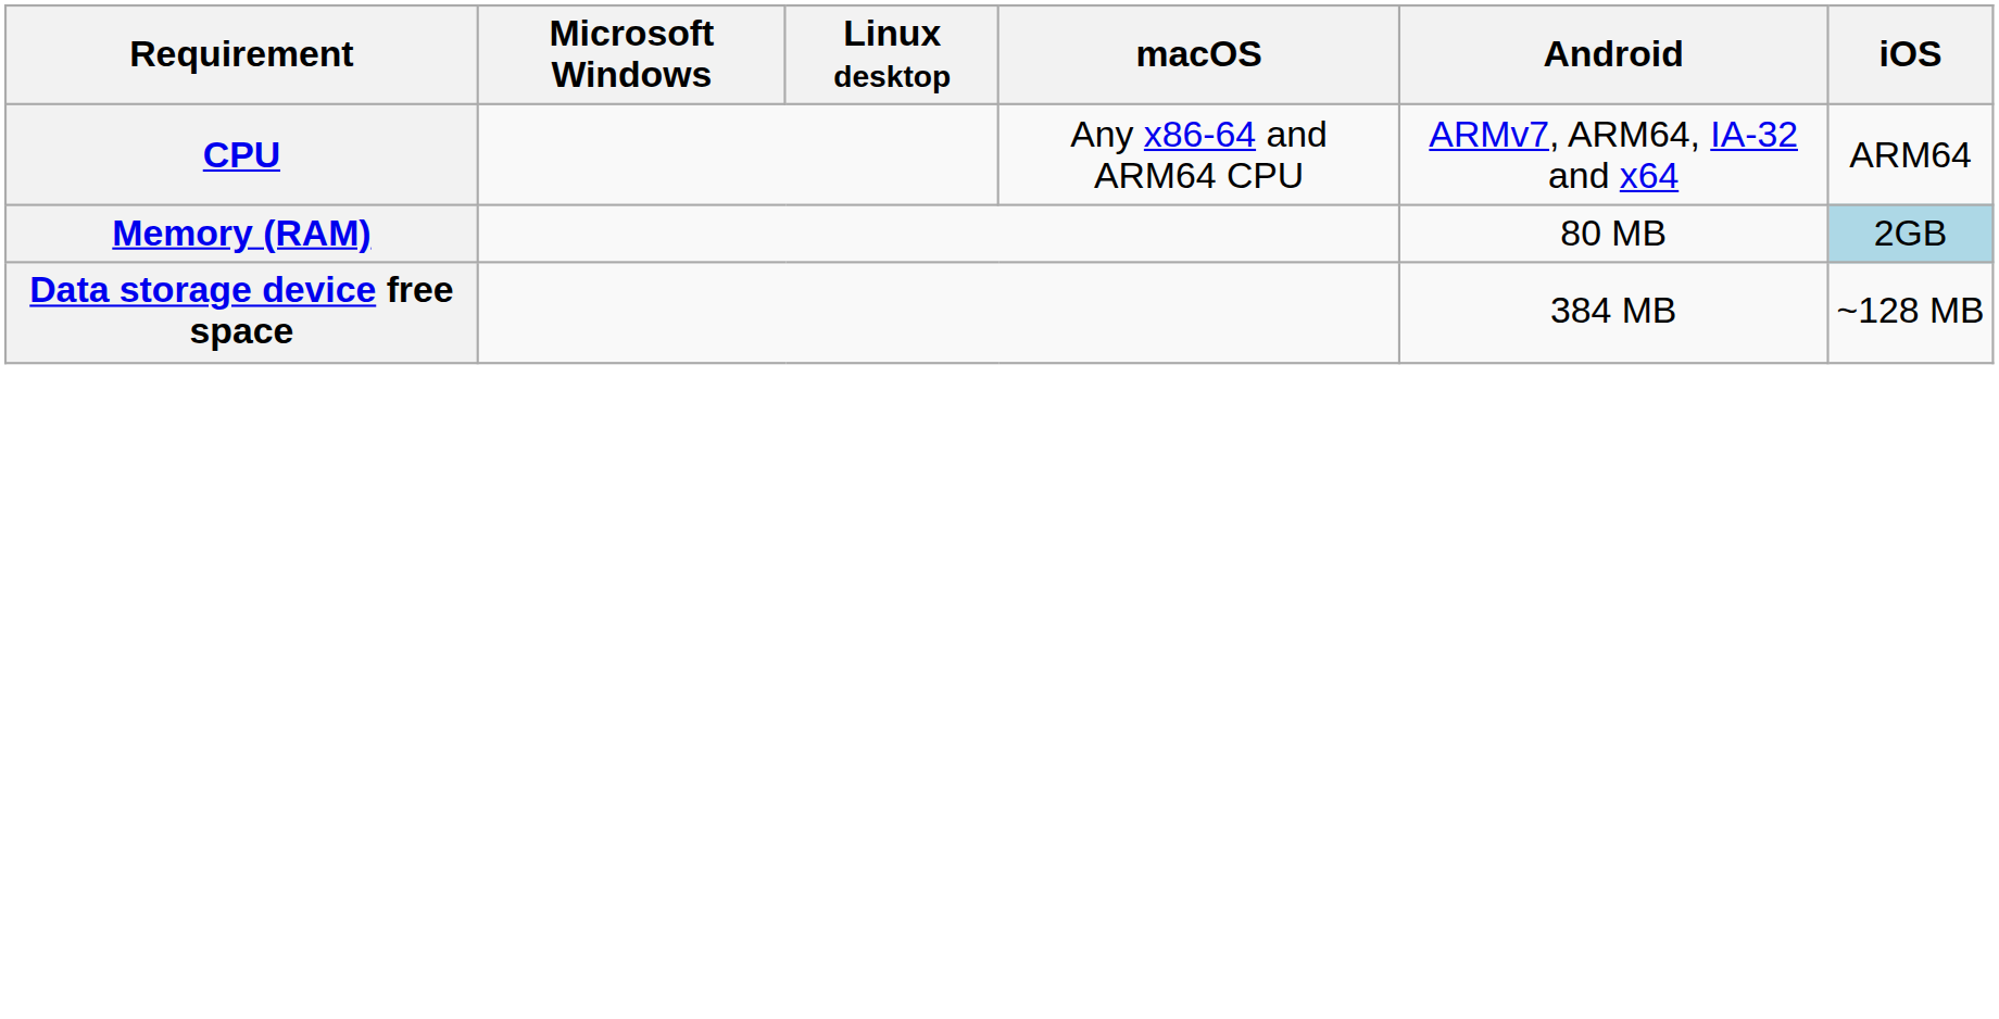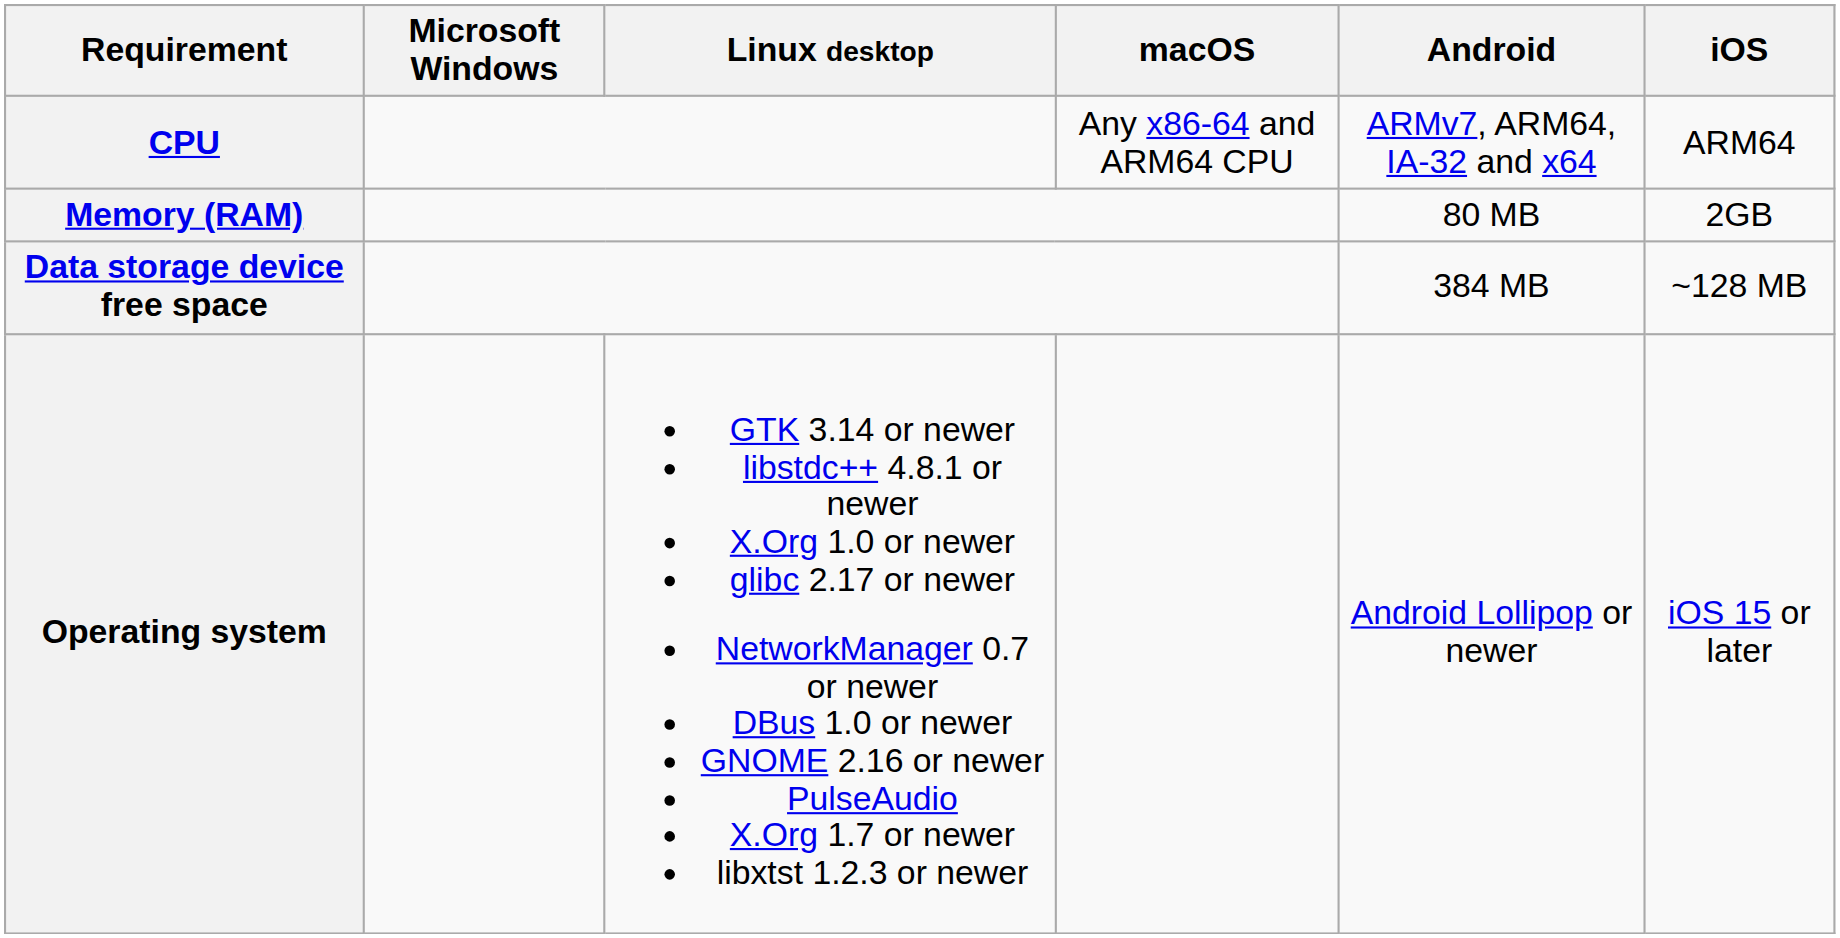 <table class="wikitable sortable" style="text-align: center;">
 <tr>
 <th>Requirement</th>
 <th>Microsoft Windows</th>
 <th>Linux <small>desktop</small></th>
 <th>macOS</th>
 <th>Android</th>
 <th>iOS</th>
 </tr>
 <tr>
 <th><a href='#'>CPU</a></th>
 <td colspan="2"></td>
 <td>Any <a href='#'>x86-64</a> and ARM64 CPU</td>
 <td><a href='#'>ARMv7</a>, ARM64, <a href='#'>IA-32</a> and <a href='#'>x64</a></td>
 <td>ARM64</td>
 </tr>
 <tr>
 <th><a href='#'>Memory (RAM)</a></th>
 <td colspan="3"></td>
 <td>80 MB</td>
-<td style="background: lightblue;">2GB</td>
+<td>2GB</td>
 </tr>
 <tr>
 <th><a href='#'>Data storage device</a> free space</th>
 <td colspan="3"></td>
 <td>384 MB</td>
 <td>~128 MB</td>
 </tr>
+<tr>
+<th>Operating system</th>
+<td></td>
+<td style="line-height:1.1em;"><br><ul><li><a href='#'>GTK</a> 3.14 or newer</li><li><a href='#'>libstdc++</a> 4.8.1 or newer</li><li><a href='#'>X.Org</a> 1.0 or newer</li><li><a href='#'>glibc</a> 2.17 or newer</li></ul><ul><li><a href='#'>NetworkManager</a> 0.7 or newer</li><li><a href='#'>DBus</a> 1.0 or newer</li><li><a href='#'>GNOME</a> 2.16 or newer</li><li><a href='#'>PulseAudio</a></li><li><a href='#'>X.Org</a> 1.7 or newer</li><li>libxtst 1.2.3 or newer</li></ul></td>
+<td></td>
+<td><a href='#'>Android Lollipop</a> or newer</td>
+<td><a href='#'>iOS 15</a> or later</td>
+</tr>
 </table>
